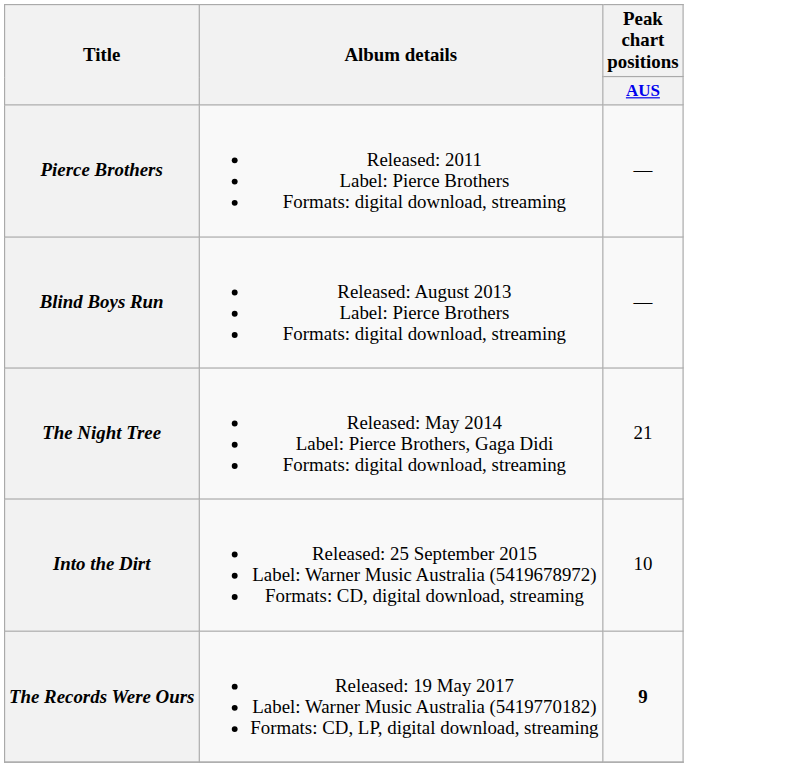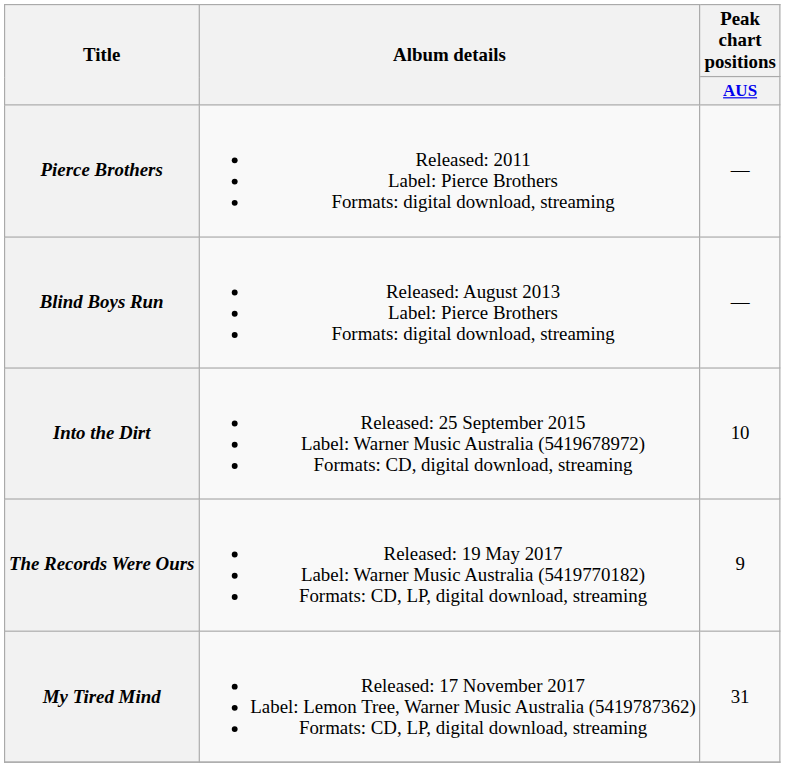 <table class="wikitable plainrowheaders" style="text-align:center;">
 <tr>
 <th rowspan="2">Title</th>
 <th rowspan="2">Album details</th>
 <th colspan="1">Peak chart positions</th>
 </tr>
 <tr>
 <th scope="col" style="width:3em;font-size:90%;"><a href='#'>AUS</a><br></th>
 </tr>
 <tr>
 <th scope="row"><em>Pierce Brothers</em></th>
 <td><br><ul><li>Released: 2011</li><li>Label: Pierce Brothers</li><li>Formats: digital download, streaming</li></ul></td>
 <td>—</td>
 </tr>
 <tr>
 <th scope="row"><em>Blind Boys Run</em></th>
 <td><br><ul><li>Released: August 2013</li><li>Label: Pierce Brothers</li><li>Formats: digital download, streaming</li></ul></td>
 <td>—</td>
 </tr>
 <tr>
-<th scope="row"><em>The Night Tree</em></th>
-<td><br><ul><li>Released: May 2014</li><li>Label: Pierce Brothers, Gaga Didi</li><li>Formats: digital download, streaming</li></ul></td>
-<td>21</td>
-</tr>
-<tr>
 <th scope="row"><em>Into the Dirt</em></th>
 <td><br><ul><li>Released: 25 September 2015</li><li>Label: Warner Music Australia (5419678972)</li><li>Formats: CD, digital download, streaming</li></ul></td>
 <td>10</td>
 </tr>
 <tr>
 <th scope="row"><em>The Records Were Ours</em></th>
 <td><br><ul><li>Released: 19 May 2017</li><li>Label: Warner Music Australia (5419770182)</li><li>Formats: CD, LP, digital download, streaming</li></ul></td>
-<td><strong>9</strong></td>
+<td>9</td>
+</tr>
+<tr>
+<th scope="row"><em>My Tired Mind</em></th>
+<td><br><ul><li>Released: 17 November 2017</li><li>Label: Lemon Tree, Warner Music Australia (5419787362)</li><li>Formats: CD, LP, digital download, streaming</li></ul></td>
+<td>31</td>
 </tr>
 <tr>
 </tr>
 </table>
